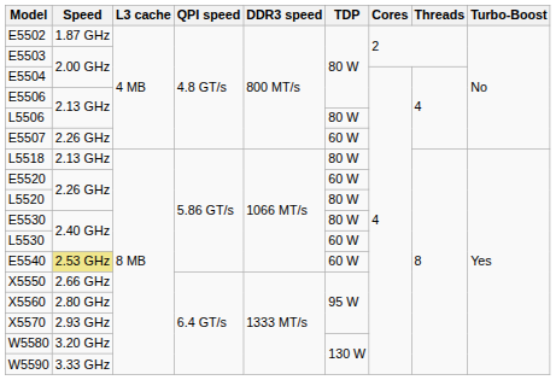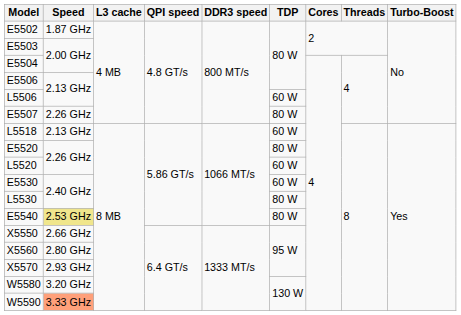 <table class="wikitable sortable">
 <tr>
 <th scope="col">Model</th>
 <th scope="col">Speed</th>
 <th scope="col">L3 cache</th>
 <th scope="col">QPI speed</th>
 <th scope="col">DDR3 speed</th>
 <th scope="col">TDP</th>
 <th scope="col">Cores</th>
 <th scope="col">Threads</th>
 <th scope="col">Turbo-Boost</th>
 </tr>
 <tr>
 <td>E5502</td>
 <td>1.87 GHz</td>
 <td rowspan="6">4 MB</td>
 <td rowspan="6">4.8 GT/s</td>
 <td rowspan="6">800 MT/s</td>
 <td rowspan="4">80 W</td>
 <td colspan="2" rowspan="2">2</td>
 <td rowspan="6">No</td>
 </tr>
 <tr>
 <td>E5503</td>
 <td rowspan="2">2.00 GHz</td>
 </tr>
 <tr>
 <td>E5504</td>
 <td rowspan="15">4</td>
 <td rowspan="4">4</td>
 </tr>
 <tr>
 <td>E5506</td>
 <td rowspan="2">2.13 GHz</td>
 </tr>
 <tr>
 <td>L5506</td>
-<td>80 W</td>
+<td>60 W</td>
 </tr>
 <tr>
 <td>E5507</td>
 <td>2.26 GHz</td>
-<td>60 W</td>
+<td>80 W</td>
 </tr>
 <tr>
 <td>L5518</td>
 <td>2.13 GHz</td>
 <td rowspan="11">8 MB</td>
 <td rowspan="6">5.86 GT/s</td>
 <td rowspan="6">1066 MT/s</td>
-<td>80 W</td>
+<td>60 W</td>
 <td rowspan="11">8</td>
 <td rowspan="11">Yes</td>
 </tr>
 <tr>
 <td>E5520</td>
 <td rowspan="2">2.26 GHz</td>
-<td>60 W</td>
+<td>80 W</td>
 </tr>
 <tr>
 <td>L5520</td>
-<td>80 W</td>
+<td>60 W</td>
 </tr>
 <tr>
 <td>E5530</td>
 <td rowspan="2">2.40 GHz</td>
-<td>80 W</td>
+<td>60 W</td>
 </tr>
 <tr>
 <td>L5530</td>
-<td>60 W</td>
+<td>80 W</td>
 </tr>
 <tr>
 <td>E5540</td>
 <td style="background: khaki;">2.53 GHz</td>
-<td>60 W</td>
+<td>80 W</td>
 </tr>
 <tr>
 <td>X5550</td>
 <td>2.66 GHz</td>
 <td rowspan="5">6.4 GT/s</td>
 <td rowspan="5">1333 MT/s</td>
 <td rowspan="3">95 W</td>
 </tr>
 <tr>
 <td>X5560</td>
 <td>2.80 GHz</td>
 </tr>
 <tr>
 <td>X5570</td>
 <td>2.93 GHz</td>
 </tr>
 <tr>
 <td>W5580</td>
 <td>3.20 GHz</td>
 <td rowspan="2">130 W</td>
 </tr>
 <tr>
 <td>W5590</td>
-<td>3.33 GHz</td>
+<td style="background: lightsalmon;">3.33 GHz</td>
 </tr>
 </table>
